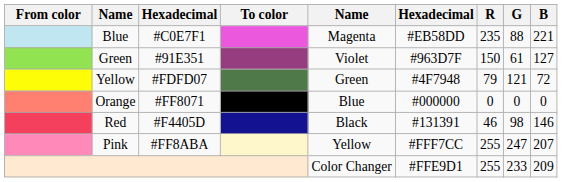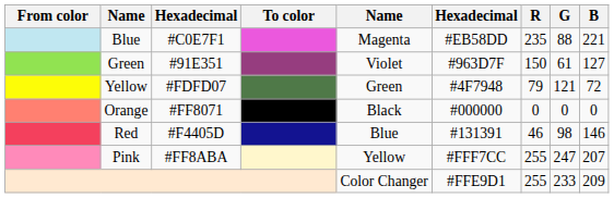 <table class="wikitable" style="text-align:center; border-collapse=1;">
 <tr>
 <th>From color</th>
 <th>Name</th>
 <th>Hexadecimal</th>
 <th>To color</th>
 <th>Name</th>
 <th>Hexadecimal</th>
 <th>R</th>
 <th>G</th>
 <th>B</th>
 </tr>
 <tr>
 <td style="background-color:#C0E7F1; color: #000; width:6em; border-bottom:0;"></td>
 <td>Blue</td>
 <td>#C0E7F1</td>
 <td style="background-color:#EB58DD; color: #000; width:6em; border-bottom:0;"></td>
 <td>Magenta</td>
 <td>#EB58DD</td>
 <td>235</td>
 <td>88</td>
 <td>221</td>
 </tr>
 <tr>
 <td style="background-color:#91E351; color: #000; border-bottom:0;"></td>
 <td>Green</td>
 <td>#91E351</td>
 <td style="background-color:#963D7F; color:#FFFFFF; border-bottom:0;"></td>
 <td>Violet</td>
 <td>#963D7F</td>
 <td>150</td>
 <td>61</td>
 <td>127</td>
 </tr>
 <tr>
 <td style="background-color:#FDFD07; color: #000; border-bottom:0;"></td>
 <td>Yellow</td>
 <td>#FDFD07</td>
 <td style="background-color:#4F7948; color:#FFFFFF; border-bottom:0;"></td>
 <td>Green</td>
 <td>#4F7948</td>
 <td>79</td>
 <td>121</td>
 <td>72</td>
 </tr>
 <tr>
 <td style="background-color:#FF8071; color: #000; border-bottom:0;"></td>
 <td>Orange</td>
 <td>#FF8071</td>
 <td style="background-color:#000000; color:#FFFFFF; border-bottom:0;"></td>
-<td>Blue</td>
+<td>Black</td>
 <td>#000000</td>
 <td>0</td>
 <td>0</td>
 <td>0</td>
 </tr>
 <tr>
 <td style="background-color:#F4405D; color: #fff; border-bottom:0;"></td>
 <td>Red</td>
 <td>#F4405D</td>
 <td style="background-color:#131391; color:#FFFFFF; border-bottom:0;"></td>
-<td>Black</td>
+<td>Blue</td>
 <td>#131391</td>
 <td>46</td>
 <td>98</td>
 <td>146</td>
 </tr>
 <tr>
 <td style="background-color:#FF8ABA; color: #000; border-bottom:0;"></td>
 <td>Pink</td>
 <td>#FF8ABA</td>
 <td style="background-color:#FFF7CC; color: #000; border-bottom:0;"></td>
 <td>Yellow</td>
 <td>#FFF7CC</td>
 <td>255</td>
 <td>247</td>
 <td>207</td>
 </tr>
 <tr>
 <td colspan="4" style="background-color:#FFE9D1; color: #000; border-bottom:0;"></td>
 <td>Color Changer</td>
 <td>#FFE9D1</td>
 <td>255</td>
 <td>233</td>
 <td>209</td>
 </tr>
 </table>
